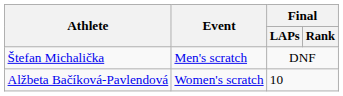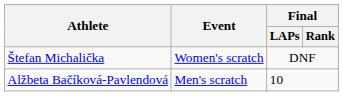 <table class="wikitable" style="font-size:90%">
 <tr>
 <th rowspan=2>Athlete</th>
 <th rowspan=2>Event</th>
 <th colspan=2>Final</th>
 </tr>
 <tr style="font-size:95%">
 <th>LAPs</th>
 <th>Rank</th>
 </tr>
 <tr align=center>
 <td align=left><a href='#'>Štefan Michalička</a></td>
-<td align=left><a href='#'>Men's scratch</a></td>
+<td align=left><a href='#'>Women's scratch</a></td>
 <td colspan=2>DNF</td>
 </tr>
 <tr>
 <td align=left><a href='#'>Alžbeta Bačíková-Pavlendová</a></td>
-<td align=left><a href='#'>Women's scratch</a></td>
+<td align=left><a href='#'>Men's scratch</a></td>
 <td colspan=2>10</td>
 </tr>
 </table>
